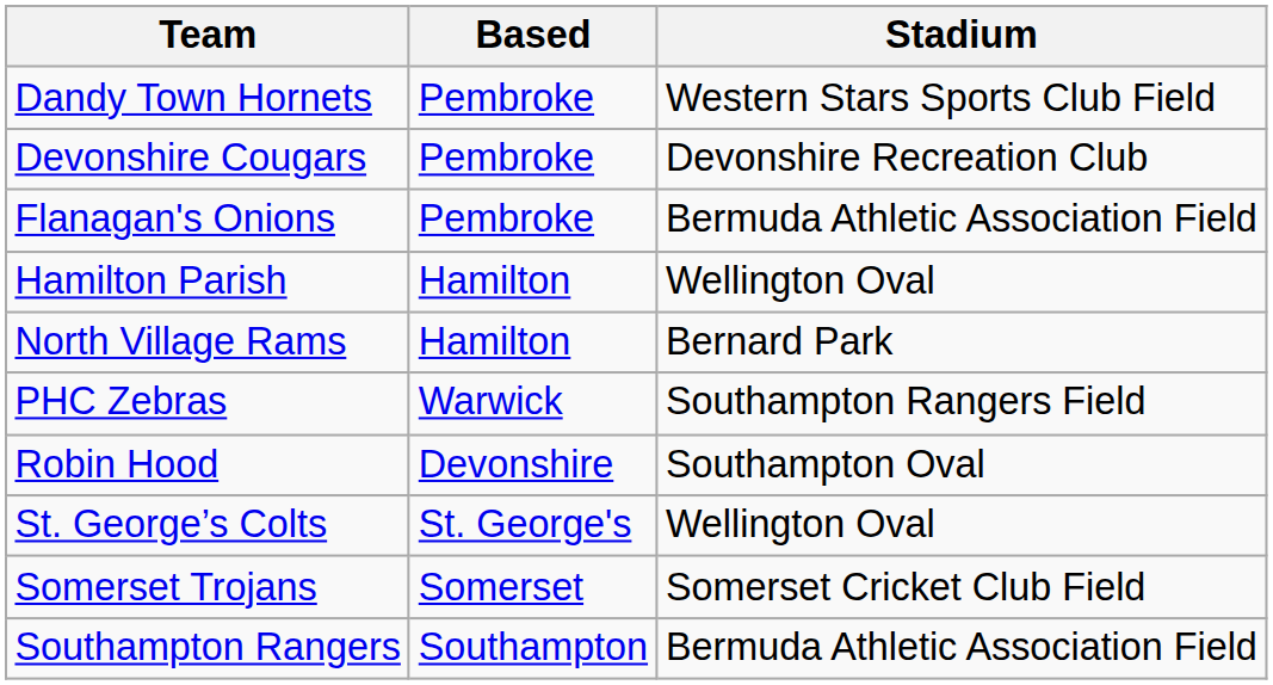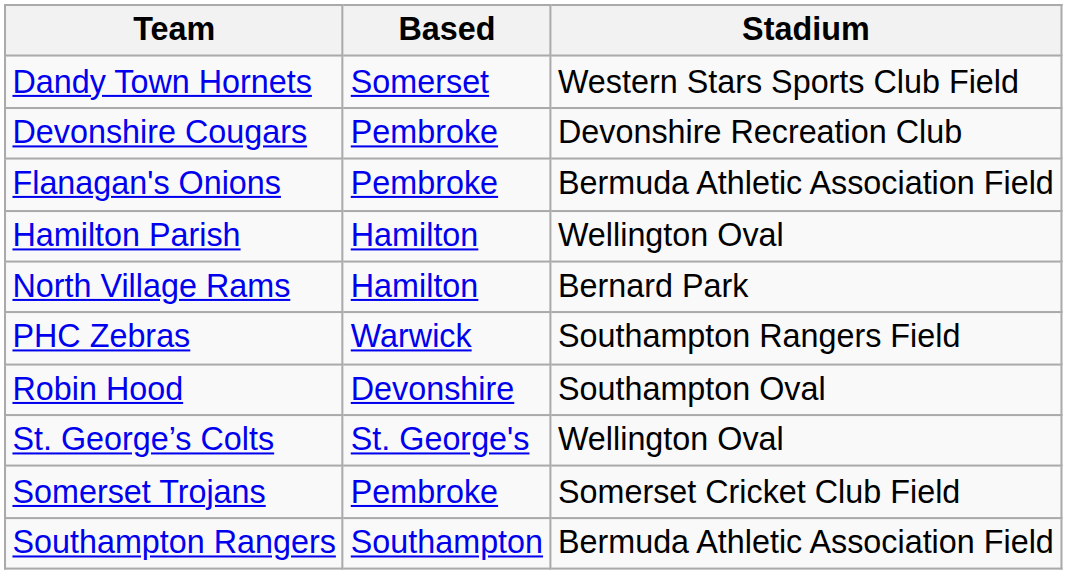 <table class="wikitable">
 <tr>
 <th>Team</th>
 <th>Based</th>
 <th>Stadium</th>
 </tr>
 <tr>
 <td><a href='#'>Dandy Town Hornets</a></td>
-<td><a href='#'>Pembroke</a></td>
+<td><a href='#'>Somerset</a></td>
 <td>Western Stars Sports Club Field</td>
 </tr>
 <tr>
 <td><a href='#'>Devonshire Cougars</a></td>
 <td><a href='#'>Pembroke</a></td>
 <td>Devonshire Recreation Club</td>
 </tr>
 <tr>
 <td><a href='#'>Flanagan's Onions</a></td>
 <td><a href='#'>Pembroke</a></td>
 <td>Bermuda Athletic Association Field</td>
 </tr>
 <tr>
 <td><a href='#'>Hamilton Parish</a></td>
 <td><a href='#'>Hamilton</a></td>
 <td>Wellington Oval</td>
 </tr>
 <tr>
 <td><a href='#'>North Village Rams</a></td>
 <td><a href='#'>Hamilton</a></td>
 <td>Bernard Park</td>
 </tr>
 <tr>
 <td><a href='#'>PHC Zebras</a></td>
 <td><a href='#'>Warwick</a></td>
 <td>Southampton Rangers Field</td>
 </tr>
 <tr>
 <td><a href='#'>Robin Hood</a></td>
 <td><a href='#'>Devonshire</a></td>
 <td>Southampton Oval</td>
 </tr>
 <tr>
 <td><a href='#'>St. George’s Colts</a></td>
 <td><a href='#'>St. George's</a></td>
 <td>Wellington Oval</td>
 </tr>
 <tr>
 <td><a href='#'>Somerset Trojans</a></td>
-<td><a href='#'>Somerset</a></td>
+<td><a href='#'>Pembroke</a></td>
 <td>Somerset Cricket Club Field</td>
 </tr>
 <tr>
 <td><a href='#'>Southampton Rangers</a></td>
 <td><a href='#'>Southampton</a></td>
 <td>Bermuda Athletic Association Field</td>
 </tr>
 </table>
